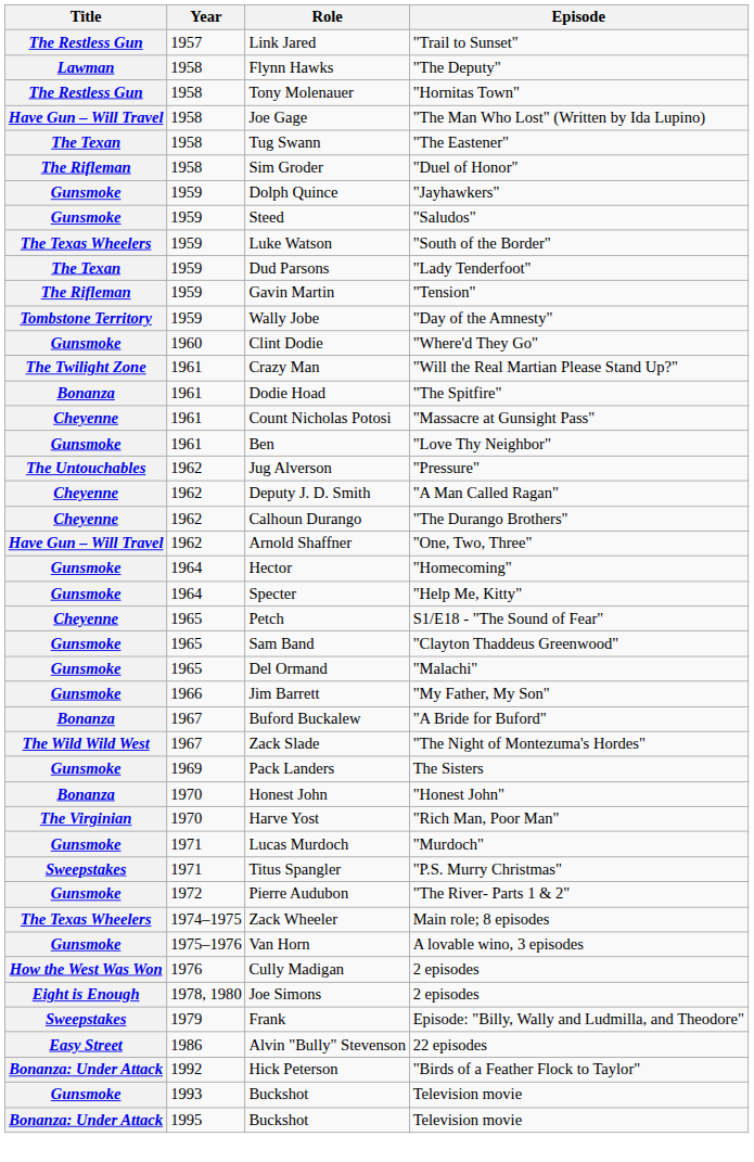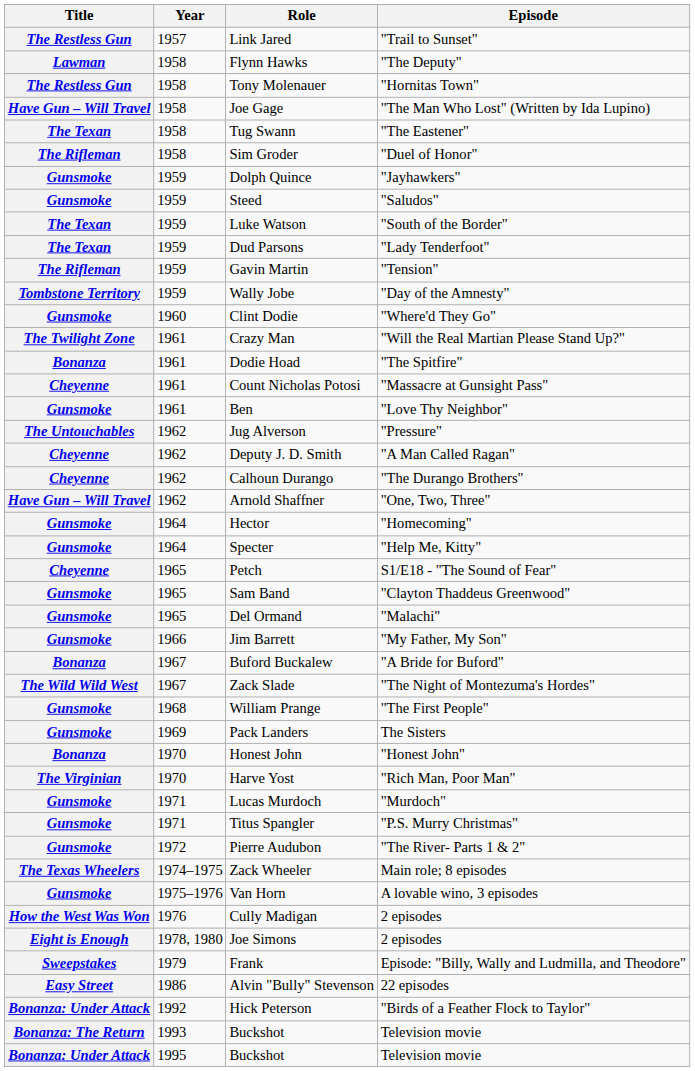 <table class="wikitable sortable plainrowheaders">
 <tr>
 <th scope="col">Title</th>
 <th scope="col">Year</th>
 <th scope="col">Role</th>
 <th scope="col">Episode</th>
 </tr>
 <tr>
 <th scope="row"><em><a href='#'>The Restless Gun</a></em></th>
 <td>1957</td>
 <td>Link Jared</td>
 <td>"Trail to Sunset"</td>
 </tr>
 <tr>
 <th scope="row"><em><a href='#'>Lawman</a></em></th>
 <td>1958</td>
 <td>Flynn Hawks</td>
 <td>"The Deputy"</td>
 </tr>
 <tr>
 <th scope="row"><em><a href='#'>The Restless Gun</a></em></th>
 <td>1958</td>
 <td>Tony Molenauer</td>
 <td>"Hornitas Town"</td>
 </tr>
 <tr>
 <th scope="row"><em><a href='#'>Have Gun – Will Travel</a></em></th>
 <td>1958</td>
 <td>Joe Gage</td>
 <td>"The Man Who Lost" (Written by Ida Lupino)</td>
 </tr>
 <tr>
 <th scope="row"><em><a href='#'>The Texan</a></em></th>
 <td>1958</td>
 <td>Tug Swann</td>
 <td>"The Eastener"</td>
 </tr>
 <tr>
 <th scope="row"><em><a href='#'>The Rifleman</a></em></th>
 <td>1958</td>
 <td>Sim Groder</td>
 <td>"Duel of Honor"</td>
 </tr>
 <tr>
 <th scope="row"><em><a href='#'>Gunsmoke</a></em></th>
 <td>1959</td>
 <td>Dolph Quince</td>
 <td>"Jayhawkers"</td>
 </tr>
 <tr>
 <th scope="row"><em><a href='#'>Gunsmoke</a></em></th>
 <td>1959</td>
 <td>Steed</td>
 <td>"Saludos"</td>
 </tr>
 <tr>
-<th scope="row"><em><a href='#'>The Texas Wheelers</a></em></th>
+<th scope="row"><em><a href='#'>The Texan</a></em></th>
 <td>1959</td>
 <td>Luke Watson</td>
 <td>"South of the Border"</td>
 </tr>
 <tr>
 <th scope="row"><em><a href='#'>The Texan</a></em></th>
 <td>1959</td>
 <td>Dud Parsons</td>
 <td>"Lady Tenderfoot"</td>
 </tr>
 <tr>
 <th scope="row"><em><a href='#'>The Rifleman</a></em></th>
 <td>1959</td>
 <td>Gavin Martin</td>
 <td>"Tension"</td>
 </tr>
 <tr>
 <th scope="row"><em><a href='#'>Tombstone Territory</a></em></th>
 <td>1959</td>
 <td>Wally Jobe</td>
 <td>"Day of the Amnesty"</td>
 </tr>
 <tr>
 <th scope="row"><em><a href='#'>Gunsmoke</a></em></th>
 <td>1960</td>
 <td>Clint Dodie</td>
 <td>"Where'd They Go"</td>
 </tr>
 <tr>
 <th scope="row"><em><a href='#'>The Twilight Zone</a></em></th>
 <td>1961</td>
 <td>Crazy Man</td>
 <td>"Will the Real Martian Please Stand Up?"</td>
 </tr>
 <tr>
 <th scope="row"><em><a href='#'>Bonanza</a></em></th>
 <td>1961</td>
 <td>Dodie Hoad</td>
 <td>"The Spitfire"</td>
 </tr>
 <tr>
 <th scope="row"><em><a href='#'>Cheyenne</a></em></th>
 <td>1961</td>
 <td>Count Nicholas Potosi</td>
 <td>"Massacre at Gunsight Pass"</td>
 </tr>
 <tr>
 <th scope="row"><em><a href='#'>Gunsmoke</a></em></th>
 <td>1961</td>
 <td>Ben</td>
 <td>"Love Thy Neighbor"</td>
 </tr>
 <tr>
 <th scope="row"><em><a href='#'>The Untouchables</a></em></th>
 <td>1962</td>
 <td>Jug Alverson</td>
 <td>"Pressure"</td>
 </tr>
 <tr>
 <th scope="row"><em><a href='#'>Cheyenne</a></em></th>
 <td>1962</td>
 <td>Deputy J. D. Smith</td>
 <td>"A Man Called Ragan"</td>
 </tr>
 <tr>
 <th scope="row"><em><a href='#'>Cheyenne</a></em></th>
 <td>1962</td>
 <td>Calhoun Durango</td>
 <td>"The Durango Brothers"</td>
 </tr>
 <tr>
 <th scope="row"><em><a href='#'>Have Gun – Will Travel</a></em></th>
 <td>1962</td>
 <td>Arnold Shaffner</td>
 <td>"One, Two, Three"</td>
 </tr>
 <tr>
 <th scope="row"><em><a href='#'>Gunsmoke</a></em></th>
 <td>1964</td>
 <td>Hector</td>
 <td>"Homecoming"</td>
 </tr>
 <tr>
 <th scope="row"><em><a href='#'>Gunsmoke</a></em></th>
 <td>1964</td>
 <td>Specter</td>
 <td>"Help Me, Kitty"</td>
 </tr>
 <tr>
 <th scope="row"><em><a href='#'>Cheyenne</a></em></th>
 <td>1965</td>
 <td>Petch</td>
 <td>S1/E18 - "The Sound of Fear"</td>
 </tr>
 <tr>
 <th scope="row"><em><a href='#'>Gunsmoke</a></em></th>
 <td>1965</td>
 <td>Sam Band</td>
 <td>"Clayton Thaddeus Greenwood"</td>
 </tr>
 <tr>
 <th scope="row"><em><a href='#'>Gunsmoke</a></em></th>
 <td>1965</td>
 <td>Del Ormand</td>
 <td>"Malachi"</td>
 </tr>
 <tr>
 <th scope="row"><em><a href='#'>Gunsmoke</a></em></th>
 <td>1966</td>
 <td>Jim Barrett</td>
 <td>"My Father, My Son"</td>
 </tr>
 <tr>
 <th scope="row"><em><a href='#'>Bonanza</a></em></th>
 <td>1967</td>
 <td>Buford Buckalew</td>
 <td>"A Bride for Buford"</td>
 </tr>
 <tr>
 <th scope="row"><em><a href='#'>The Wild Wild West</a></em></th>
 <td>1967</td>
 <td>Zack Slade</td>
 <td>"The Night of Montezuma's Hordes"</td>
 </tr>
 <tr>
+<th scope="row"><em><a href='#'>Gunsmoke</a></em></th>
+<td>1968</td>
+<td>William Prange</td>
+<td>"The First People"</td>
+</tr>
+<tr>
 <th scope=row><em><a href='#'>Gunsmoke</a></em></th>
 <td>1969</td>
 <td>Pack Landers</td>
 <td>The Sisters</td>
 </tr>
 <tr>
 <th scope="row"><em><a href='#'>Bonanza</a></em></th>
 <td>1970</td>
 <td>Honest John</td>
 <td>"Honest John"</td>
 </tr>
 <tr>
 <th scope="row"><em><a href='#'>The Virginian</a></em></th>
 <td>1970</td>
 <td>Harve Yost</td>
 <td>"Rich Man, Poor Man"</td>
 </tr>
 <tr>
 <th scope="row"><em><a href='#'>Gunsmoke</a></em></th>
 <td>1971</td>
 <td>Lucas Murdoch</td>
 <td>"Murdoch"</td>
 </tr>
 <tr>
-<th scope="row"><em><a href='#'>Sweepstakes</a></em></th>
+<th scope="row"><em><a href='#'>Gunsmoke</a></em></th>
 <td>1971</td>
 <td>Titus Spangler</td>
 <td>"P.S. Murry Christmas"</td>
 </tr>
 <tr>
 <th scope="row"><em><a href='#'>Gunsmoke</a></em></th>
 <td>1972</td>
 <td>Pierre Audubon</td>
 <td>"The River- Parts 1 & 2"</td>
 </tr>
 <tr>
 <th scope="row"><em><a href='#'>The Texas Wheelers</a></em></th>
 <td>1974–1975</td>
 <td>Zack Wheeler</td>
 <td>Main role; 8 episodes</td>
 </tr>
 <tr>
 <th scope="row"><em><a href='#'>Gunsmoke</a></em></th>
 <td>1975–1976</td>
 <td>Van Horn</td>
 <td>A lovable wino, 3 episodes</td>
 </tr>
 <tr>
 <th scope="row"><em><a href='#'>How the West Was Won</a></em></th>
 <td>1976</td>
 <td>Cully Madigan</td>
 <td>2 episodes</td>
 </tr>
 <tr>
 <th scope="row"><em><a href='#'>Eight is Enough</a></em></th>
 <td>1978, 1980</td>
 <td>Joe Simons</td>
 <td>2 episodes</td>
 </tr>
 <tr>
 <th scope="row"><em><a href='#'>Sweepstakes</a></em></th>
 <td>1979</td>
 <td>Frank</td>
 <td>Episode: "Billy, Wally and Ludmilla, and Theodore"</td>
 </tr>
 <tr>
 <th scope="row"><em><a href='#'>Easy Street</a></em></th>
 <td>1986</td>
 <td>Alvin "Bully" Stevenson</td>
 <td>22 episodes</td>
 </tr>
 <tr>
 <th scope="row"><em><a href='#'>Bonanza: Under Attack</a></em></th>
 <td>1992</td>
 <td>Hick Peterson</td>
 <td>"Birds of a Feather Flock to Taylor"</td>
 </tr>
 <tr>
-<th scope="row"><em><a href='#'>Gunsmoke</a></em></th>
+<th scope="row"><em><a href='#'>Bonanza: The Return</a></em></th>
 <td>1993</td>
 <td>Buckshot</td>
 <td>Television movie</td>
 </tr>
 <tr>
 <th scope="row"><em><a href='#'>Bonanza: Under Attack</a></em></th>
 <td>1995</td>
 <td>Buckshot</td>
 <td>Television movie</td>
 </tr>
 </table>
